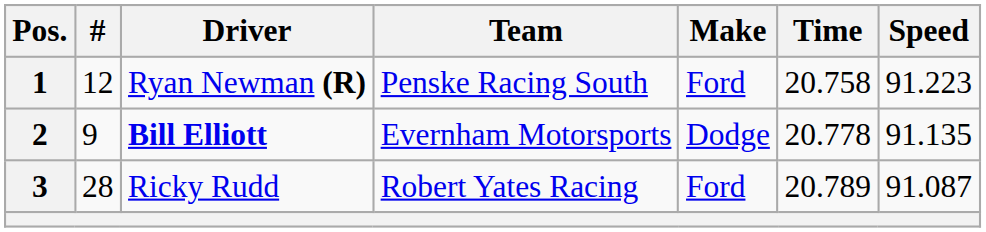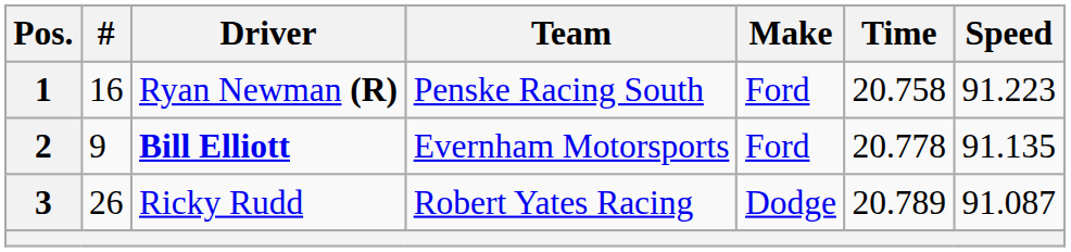 <table class="wikitable" style="font-size:95%">
 <tr>
 <th>Pos.</th>
 <th>#</th>
 <th>Driver</th>
 <th>Team</th>
 <th>Make</th>
 <th>Time</th>
 <th>Speed</th>
 </tr>
 <tr>
 <th>1</th>
-<td>12</td>
+<td>16</td>
 <td><a href='#'>Ryan Newman</a> <strong>(R)</strong></td>
 <td><a href='#'>Penske Racing South</a></td>
 <td><a href='#'>Ford</a></td>
 <td>20.758</td>
 <td>91.223</td>
 </tr>
 <tr>
 <th>2</th>
 <td>9</td>
 <td><strong><a href='#'>Bill Elliott</a></strong></td>
 <td><a href='#'>Evernham Motorsports</a></td>
-<td><a href='#'>Dodge</a></td>
+<td><a href='#'>Ford</a></td>
 <td>20.778</td>
 <td>91.135</td>
 </tr>
 <tr>
 <th>3</th>
-<td>28</td>
+<td>26</td>
 <td><a href='#'>Ricky Rudd</a></td>
 <td><a href='#'>Robert Yates Racing</a></td>
-<td><a href='#'>Ford</a></td>
+<td><a href='#'>Dodge</a></td>
 <td>20.789</td>
 <td>91.087</td>
 </tr>
 <tr>
 <th colspan="7"></th>
 </tr>
 </table>
